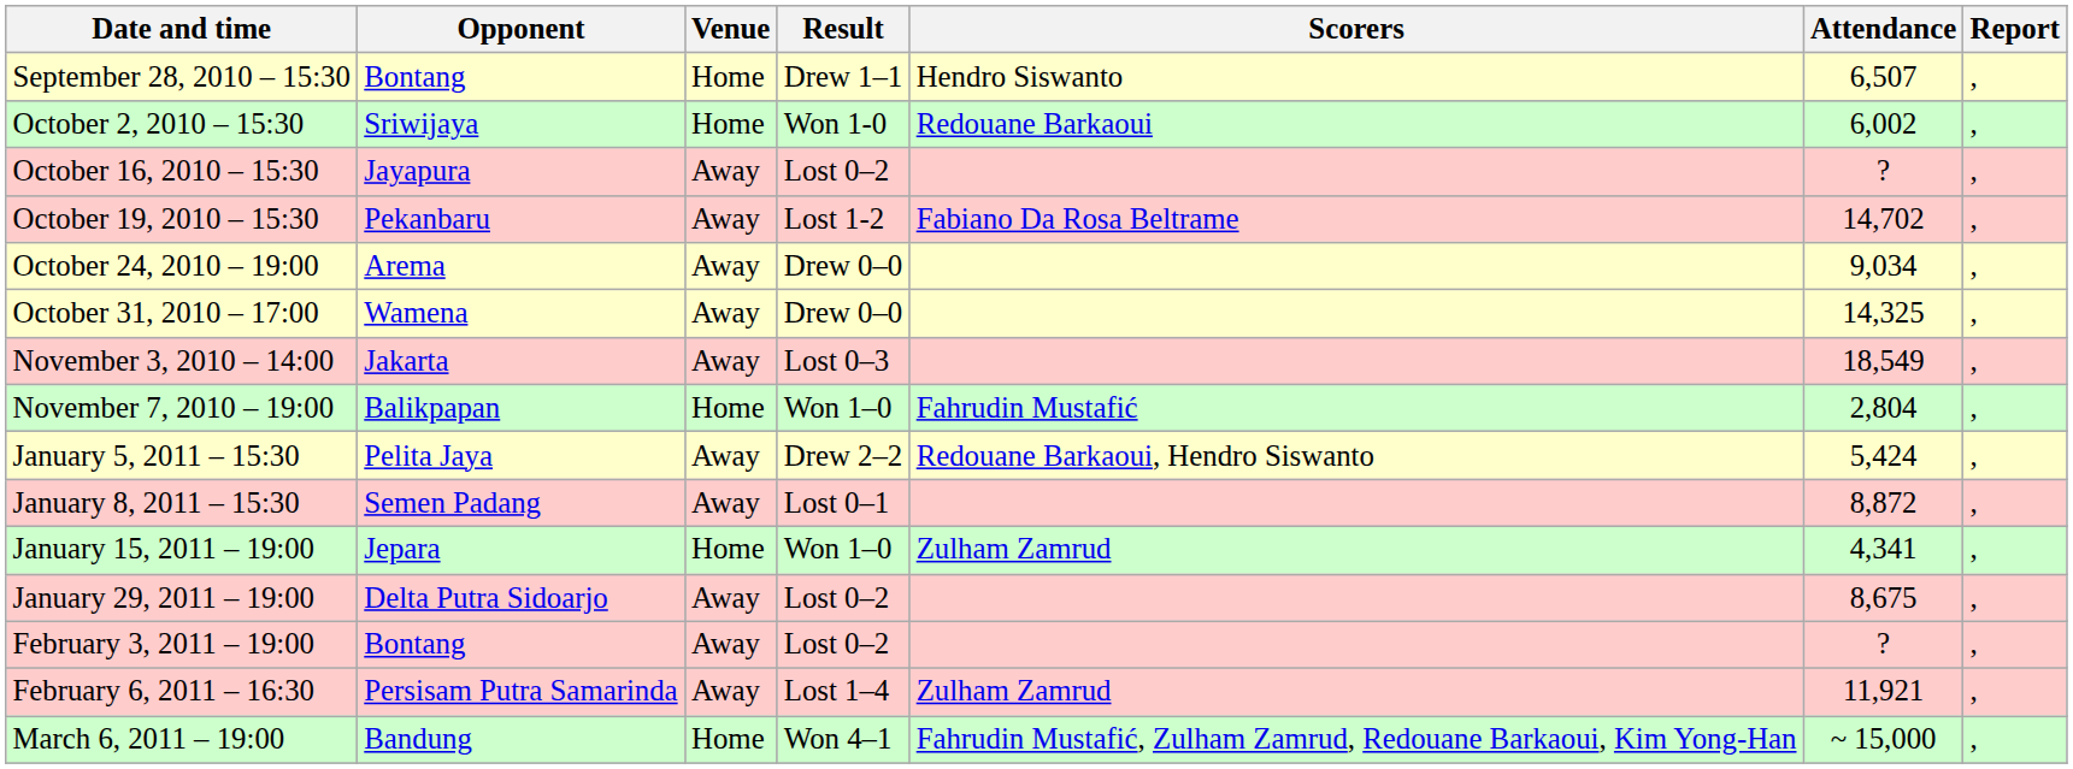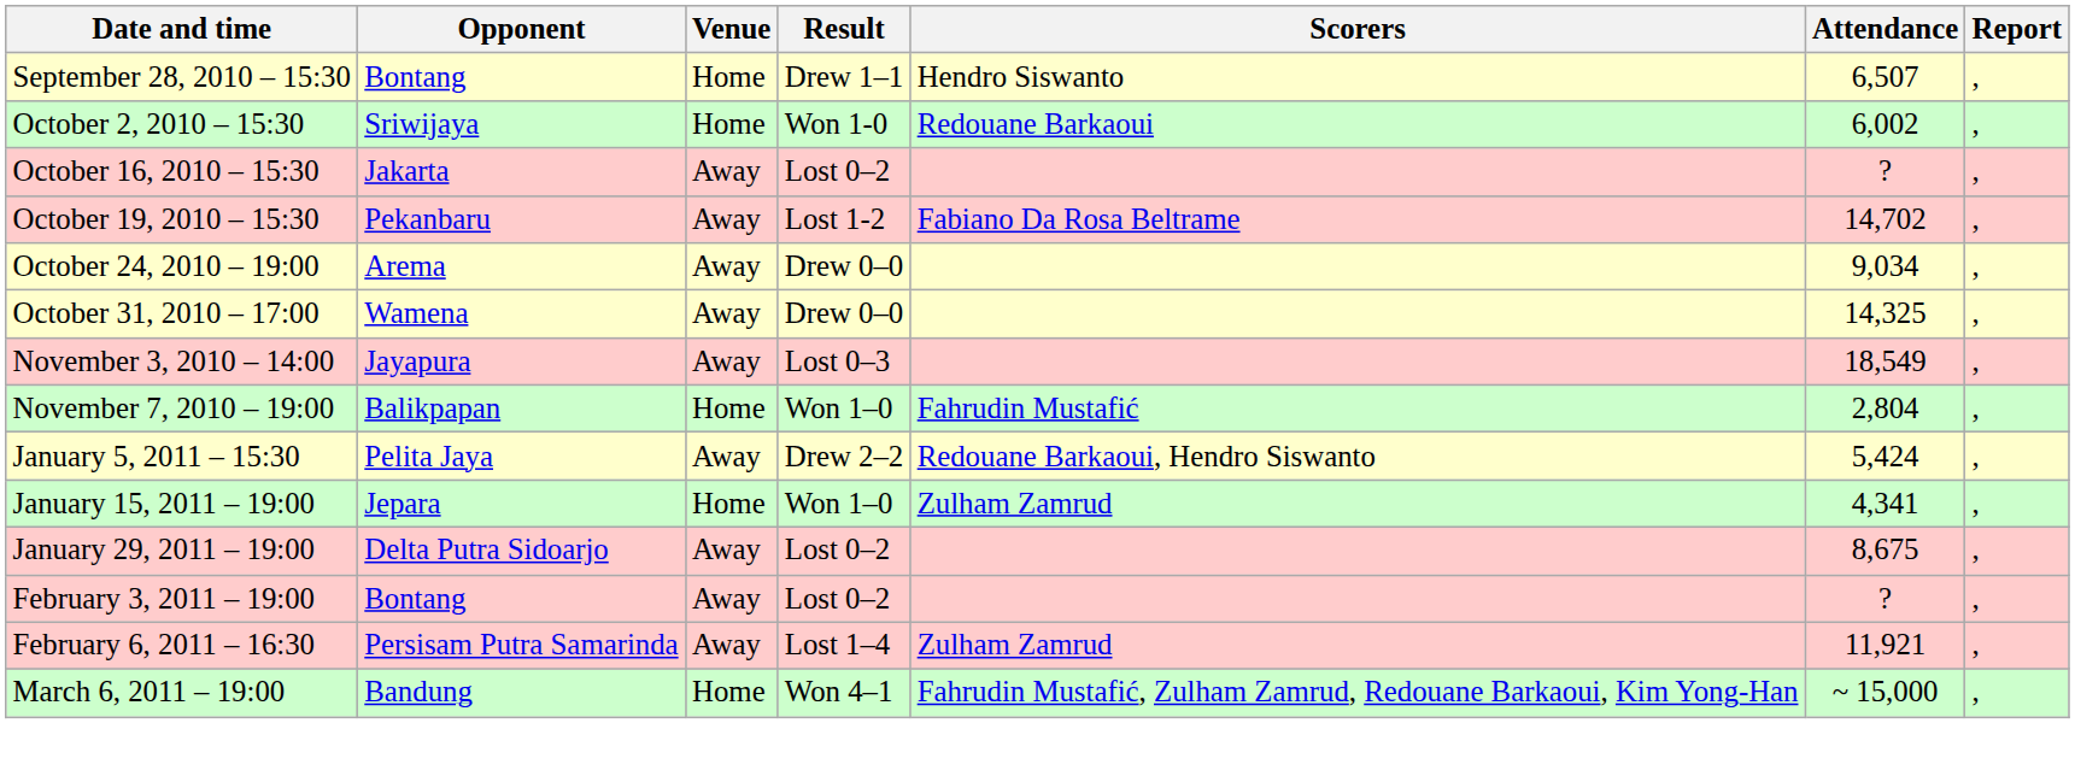 <table class="wikitable">
 <tr>
 <th>Date and time</th>
 <th>Opponent</th>
 <th>Venue</th>
 <th>Result</th>
 <th>Scorers</th>
 <th>Attendance</th>
 <th>Report</th>
 </tr>
 <tr style="background-color: #FFFFCC;">
 <td>September 28, 2010 – 15:30</td>
 <td><a href='#'>Bontang</a></td>
 <td>Home</td>
 <td>Drew 1–1</td>
 <td>Hendro Siswanto</td>
 <td align="center">6,507</td>
 <td>, </td>
 </tr>
 <tr style="background-color: #CCFFCC;">
 <td>October 2, 2010 – 15:30</td>
 <td><a href='#'>Sriwijaya</a></td>
 <td>Home</td>
 <td>Won 1-0</td>
 <td><a href='#'>Redouane Barkaoui</a></td>
 <td align="center">6,002</td>
 <td>, </td>
 </tr>
 <tr style="background-color: #FFCCCC;">
 <td>October 16, 2010 – 15:30</td>
-<td><a href='#'>Jayapura</a></td>
+<td><a href='#'>Jakarta</a></td>
 <td>Away</td>
 <td>Lost 0–2</td>
 <td></td>
 <td align="center">?</td>
 <td>, </td>
 </tr>
 <tr style="background-color: #FFCCCC;">
 <td>October 19, 2010 – 15:30</td>
 <td><a href='#'>Pekanbaru</a></td>
 <td>Away</td>
 <td>Lost 1-2</td>
 <td><a href='#'>Fabiano Da Rosa Beltrame</a></td>
 <td align="center">14,702</td>
 <td>, </td>
 </tr>
 <tr style="background-color: #FFFFCC;">
 <td>October 24, 2010 – 19:00</td>
 <td><a href='#'>Arema</a></td>
 <td>Away</td>
 <td>Drew 0–0</td>
 <td></td>
 <td align="center">9,034</td>
 <td>, </td>
 </tr>
 <tr style="background-color: #FFFFCC;">
 <td>October 31, 2010 – 17:00</td>
 <td><a href='#'>Wamena</a></td>
 <td>Away</td>
 <td>Drew 0–0</td>
 <td></td>
 <td align="center">14,325</td>
 <td>, </td>
 </tr>
 <tr style="background-color: #FFCCCC;">
 <td>November 3, 2010 – 14:00</td>
-<td><a href='#'>Jakarta</a></td>
+<td><a href='#'>Jayapura</a></td>
 <td>Away</td>
 <td>Lost 0–3</td>
 <td></td>
 <td align="center">18,549</td>
 <td>, </td>
 </tr>
 <tr style="background-color: #CCFFCC;">
 <td>November 7, 2010 – 19:00</td>
 <td><a href='#'>Balikpapan</a></td>
 <td>Home</td>
 <td>Won 1–0</td>
 <td><a href='#'>Fahrudin Mustafić</a></td>
 <td align="center">2,804</td>
 <td>, </td>
 </tr>
 <tr style="background-color: #FFFFCC;">
 <td>January 5, 2011 – 15:30</td>
 <td><a href='#'>Pelita Jaya</a></td>
 <td>Away</td>
 <td>Drew 2–2</td>
 <td><a href='#'>Redouane Barkaoui</a>, Hendro Siswanto</td>
 <td align="center">5,424</td>
-<td>, </td>
-</tr>
-<tr style="background-color: #FFCCCC;">
-<td>January 8, 2011 – 15:30</td>
-<td><a href='#'>Semen Padang</a></td>
-<td>Away</td>
-<td>Lost 0–1</td>
-<td></td>
-<td align="center">8,872</td>
 <td>, </td>
 </tr>
 <tr style="background-color: #CCFFCC;">
 <td>January 15, 2011 – 19:00</td>
 <td><a href='#'>Jepara</a></td>
 <td>Home</td>
 <td>Won 1–0</td>
 <td><a href='#'>Zulham Zamrud</a></td>
 <td align="center">4,341</td>
 <td>, </td>
 </tr>
 <tr style="background-color: #FFCCCC;">
 <td>January 29, 2011 – 19:00</td>
 <td><a href='#'>Delta Putra Sidoarjo</a></td>
 <td>Away</td>
 <td>Lost 0–2</td>
 <td></td>
 <td align="center">8,675</td>
 <td>, </td>
 </tr>
 <tr style="background-color: #FFCCCC;">
 <td>February 3, 2011 – 19:00</td>
 <td><a href='#'>Bontang</a></td>
 <td>Away</td>
 <td>Lost 0–2</td>
 <td></td>
 <td align="center">?</td>
 <td>, </td>
 </tr>
 <tr style="background-color: #FFCCCC;">
 <td>February 6, 2011 – 16:30</td>
 <td><a href='#'>Persisam Putra Samarinda</a></td>
 <td>Away</td>
 <td>Lost 1–4</td>
 <td><a href='#'>Zulham Zamrud</a></td>
 <td align="center">11,921</td>
 <td>, </td>
 </tr>
 <tr style="background-color: #CCFFCC;">
 <td>March 6, 2011 – 19:00</td>
 <td><a href='#'>Bandung</a></td>
 <td>Home</td>
 <td>Won 4–1</td>
 <td><a href='#'>Fahrudin Mustafić</a>, <a href='#'>Zulham Zamrud</a>, <a href='#'>Redouane Barkaoui</a>, <a href='#'>Kim Yong-Han</a></td>
 <td align="center">~ 15,000</td>
 <td>, </td>
 </tr>
 </table>
